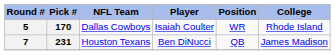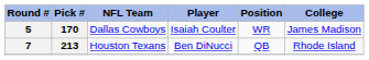 <table class="wikitable sortable" border="1" style="text-align: center;">
 <tr>
 <th style="background:#A8BDEC;">Round #</th>
 <th style="background:#A8BDEC;">Pick #</th>
 <th style="background:#A8BDEC;">NFL Team</th>
 <th style="background:#A8BDEC;">Player</th>
 <th style="background:#A8BDEC;">Position</th>
 <th style="background:#A8BDEC;">College</th>
 </tr>
 <tr>
 <th>5</th>
 <th>170</th>
 <td><a href='#'>Dallas Cowboys</a></td>
 <td><a href='#'>Isaiah Coulter</a></td>
 <td><a href='#'>WR</a></td>
-<td><a href='#'>Rhode Island</a></td>
+<td><a href='#'>James Madison</a></td>
 </tr>
 <tr>
 <th>7</th>
-<th>231</th>
+<th>213</th>
 <td><a href='#'>Houston Texans</a></td>
 <td><a href='#'>Ben DiNucci</a></td>
 <td><a href='#'>QB</a></td>
-<td><a href='#'>James Madison</a></td>
+<td><a href='#'>Rhode Island</a></td>
 </tr>
 <tr>
 </tr>
 </table>
